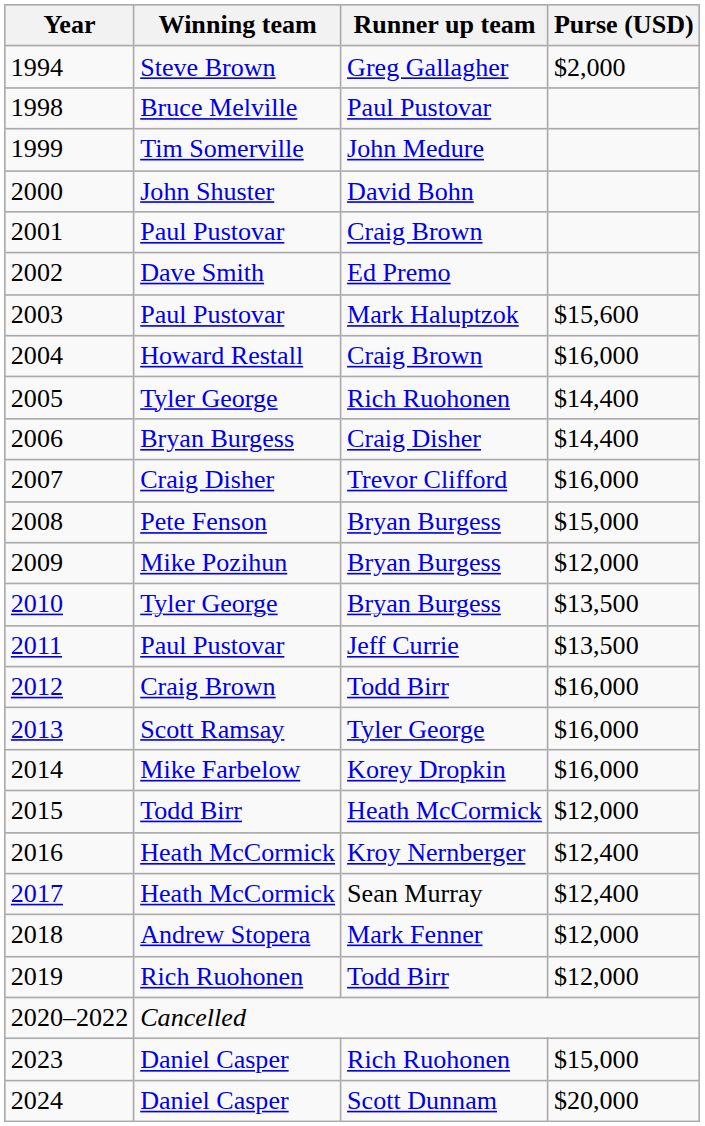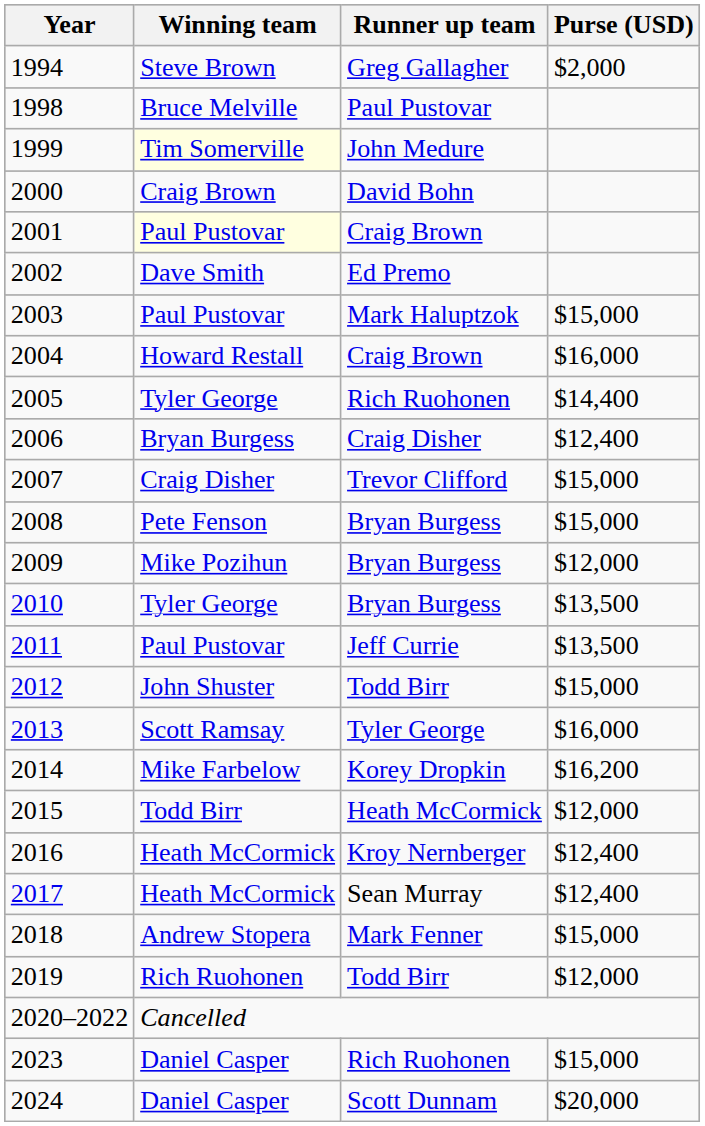 <table class="wikitable">
 <tr>
 <th scope="col">Year</th>
 <th scope="col">Winning team</th>
 <th scope="col">Runner up team</th>
 <th scope="col">Purse (USD)</th>
 </tr>
 <tr>
 <td>1994</td>
 <td> <a href='#'>Steve Brown</a></td>
 <td> <a href='#'>Greg Gallagher</a></td>
 <td>$2,000</td>
 </tr>
 <tr>
 <td>1998</td>
 <td> <a href='#'>Bruce Melville</a></td>
 <td> <a href='#'>Paul Pustovar</a></td>
 <td></td>
 </tr>
 <tr>
 <td>1999</td>
-<td> <a href='#'>Tim Somerville</a></td>
+<td style="background: lightyellow;"> <a href='#'>Tim Somerville</a></td>
 <td> <a href='#'>John Medure</a></td>
 <td></td>
 </tr>
 <tr>
 <td>2000</td>
-<td> <a href='#'>John Shuster</a></td>
+<td> <a href='#'>Craig Brown</a></td>
 <td> <a href='#'>David Bohn</a></td>
 <td></td>
 </tr>
 <tr>
 <td>2001</td>
-<td> <a href='#'>Paul Pustovar</a></td>
+<td style="background: lightyellow;"> <a href='#'>Paul Pustovar</a></td>
 <td> <a href='#'>Craig Brown</a></td>
 <td></td>
 </tr>
 <tr>
 <td>2002</td>
 <td> <a href='#'>Dave Smith</a></td>
 <td> <a href='#'>Ed Premo</a></td>
 <td></td>
 </tr>
 <tr>
 <td>2003</td>
 <td> <a href='#'>Paul Pustovar</a></td>
 <td> <a href='#'>Mark Haluptzok</a></td>
-<td>$15,600</td>
+<td>$15,000</td>
 </tr>
 <tr>
 <td>2004</td>
 <td> <a href='#'>Howard Restall</a></td>
 <td> <a href='#'>Craig Brown</a></td>
 <td>$16,000</td>
 </tr>
 <tr>
 <td>2005</td>
 <td> <a href='#'>Tyler George</a></td>
 <td> <a href='#'>Rich Ruohonen</a></td>
 <td>$14,400</td>
 </tr>
 <tr>
 <td>2006</td>
 <td> <a href='#'>Bryan Burgess</a></td>
 <td> <a href='#'>Craig Disher</a></td>
-<td>$14,400</td>
+<td>$12,400</td>
 </tr>
 <tr>
 <td>2007</td>
 <td> <a href='#'>Craig Disher</a></td>
 <td> <a href='#'>Trevor Clifford</a></td>
-<td>$16,000</td>
+<td>$15,000</td>
 </tr>
 <tr>
 <td>2008</td>
 <td> <a href='#'>Pete Fenson</a></td>
 <td> <a href='#'>Bryan Burgess</a></td>
 <td>$15,000</td>
 </tr>
 <tr>
 <td>2009</td>
 <td> <a href='#'>Mike Pozihun</a></td>
 <td> <a href='#'>Bryan Burgess</a></td>
 <td>$12,000</td>
 </tr>
 <tr>
 <td><a href='#'>2010</a></td>
 <td> <a href='#'>Tyler George</a></td>
 <td> <a href='#'>Bryan Burgess</a></td>
 <td>$13,500</td>
 </tr>
 <tr>
 <td><a href='#'>2011</a></td>
 <td> <a href='#'>Paul Pustovar</a></td>
 <td> <a href='#'>Jeff Currie</a></td>
 <td>$13,500</td>
 </tr>
 <tr>
 <td><a href='#'>2012</a></td>
-<td> <a href='#'>Craig Brown</a></td>
+<td> <a href='#'>John Shuster</a></td>
 <td> <a href='#'>Todd Birr</a></td>
-<td>$16,000</td>
+<td>$15,000</td>
 </tr>
 <tr>
 <td><a href='#'>2013</a></td>
 <td> <a href='#'>Scott Ramsay</a></td>
 <td> <a href='#'>Tyler George</a></td>
 <td>$16,000</td>
 </tr>
 <tr>
 <td>2014</td>
 <td> <a href='#'>Mike Farbelow</a></td>
 <td> <a href='#'>Korey Dropkin</a></td>
-<td>$16,000</td>
+<td>$16,200</td>
 </tr>
 <tr>
 <td>2015</td>
 <td> <a href='#'>Todd Birr</a></td>
 <td> <a href='#'>Heath McCormick</a></td>
 <td>$12,000</td>
 </tr>
 <tr>
 <td>2016</td>
 <td> <a href='#'>Heath McCormick</a></td>
 <td> <a href='#'>Kroy Nernberger</a></td>
 <td>$12,400</td>
 </tr>
 <tr>
 <td><a href='#'>2017</a></td>
 <td> <a href='#'>Heath McCormick</a></td>
 <td> Sean Murray</td>
 <td>$12,400</td>
 </tr>
 <tr>
 <td>2018</td>
 <td> <a href='#'>Andrew Stopera</a></td>
 <td> <a href='#'>Mark Fenner</a></td>
-<td>$12,000</td>
+<td>$15,000</td>
 </tr>
 <tr>
 <td>2019</td>
 <td> <a href='#'>Rich Ruohonen</a></td>
 <td> <a href='#'>Todd Birr</a></td>
 <td>$12,000</td>
 </tr>
 <tr>
 <td>2020–2022</td>
 <td colspan="3"><em>Cancelled</em></td>
 </tr>
 <tr>
 <td>2023</td>
 <td> <a href='#'>Daniel Casper</a></td>
 <td> <a href='#'>Rich Ruohonen</a></td>
 <td>$15,000</td>
 </tr>
 <tr>
 <td>2024</td>
 <td> <a href='#'>Daniel Casper</a></td>
 <td> <a href='#'>Scott Dunnam</a></td>
 <td>$20,000</td>
 </tr>
 </table>
